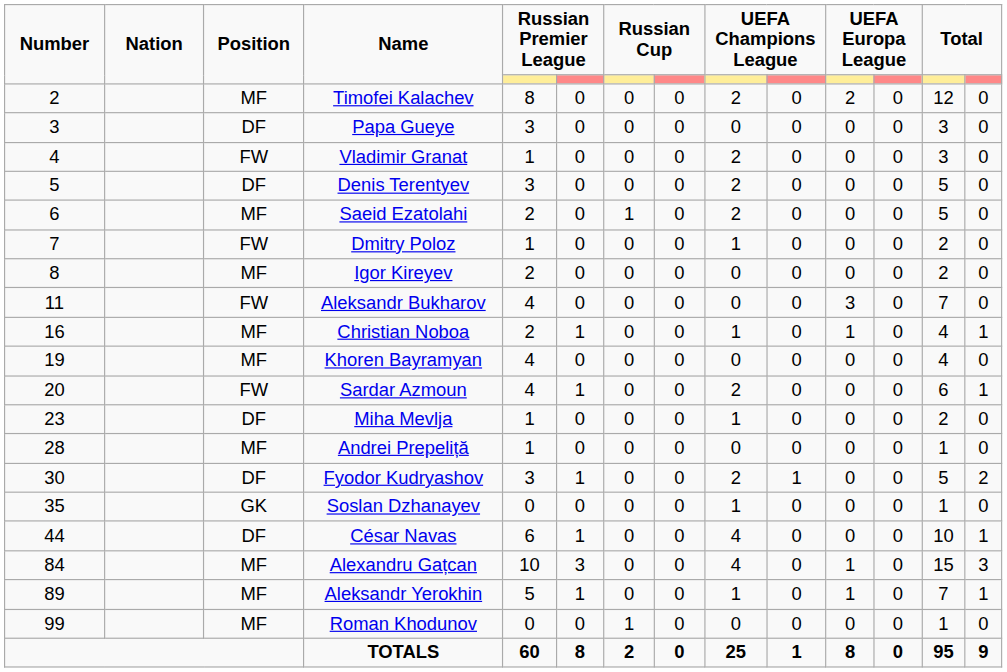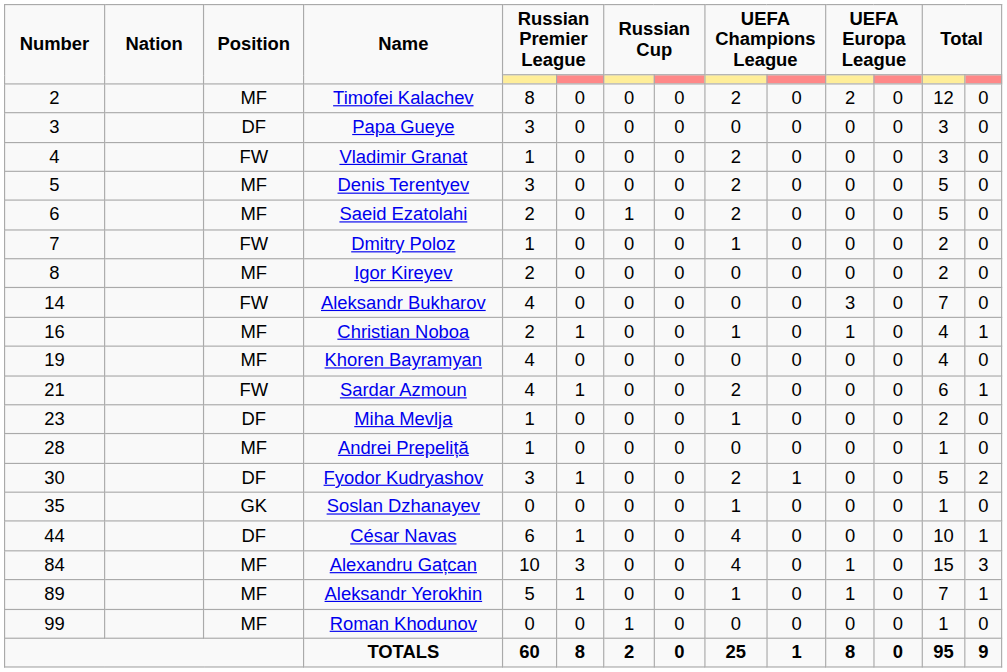 <table class="wikitable" style="font-size: 100%; text-align: center;">
 <tr>
 <td rowspan="2" width="10%" align="center"><strong>Number</strong></td>
 <td rowspan="2" width="10%" align="center"><strong>Nation</strong></td>
 <td rowspan="2" width="10%" align="center"><strong>Position</strong></td>
 <td rowspan="2" width="20%" align="center"><strong>Name</strong></td>
 <td colspan="2" align="center"><strong>Russian Premier League</strong></td>
 <td colspan="2" align="center"><strong>Russian Cup</strong></td>
 <td colspan="2" align="center"><strong>UEFA Champions League</strong></td>
 <td colspan="2" align="center"><strong>UEFA Europa League</strong></td>
 <td colspan="2" align="center"><strong>Total</strong></td>
 </tr>
 <tr>
 <th width=60 style="background: #FFEE99"></th>
 <th width=60 style="background: #FF8888"></th>
 <th width=60 style="background: #FFEE99"></th>
 <th width=60 style="background: #FF8888"></th>
 <th width=60 style="background: #FFEE99"></th>
 <th width=60 style="background: #FF8888"></th>
 <th width=60 style="background: #FFEE99"></th>
 <th width=60 style="background: #FF8888"></th>
 <th width=60 style="background: #FFEE99"></th>
 <th width=60 style="background: #FF8888"></th>
 </tr>
 <tr>
 <td>2</td>
 <td></td>
 <td>MF</td>
 <td><a href='#'>Timofei Kalachev</a></td>
 <td>8</td>
 <td>0</td>
 <td>0</td>
 <td>0</td>
 <td>2</td>
 <td>0</td>
 <td>2</td>
 <td>0</td>
 <td>12</td>
 <td>0</td>
 </tr>
 <tr>
 <td>3</td>
 <td></td>
 <td>DF</td>
 <td><a href='#'>Papa Gueye</a></td>
 <td>3</td>
 <td>0</td>
 <td>0</td>
 <td>0</td>
 <td>0</td>
 <td>0</td>
 <td>0</td>
 <td>0</td>
 <td>3</td>
 <td>0</td>
 </tr>
 <tr>
 <td>4</td>
 <td></td>
 <td>FW</td>
 <td><a href='#'>Vladimir Granat</a></td>
 <td>1</td>
 <td>0</td>
 <td>0</td>
 <td>0</td>
 <td>2</td>
 <td>0</td>
 <td>0</td>
 <td>0</td>
 <td>3</td>
 <td>0</td>
 </tr>
 <tr>
 <td>5</td>
 <td></td>
-<td>DF</td>
+<td>MF</td>
 <td><a href='#'>Denis Terentyev</a></td>
 <td>3</td>
 <td>0</td>
 <td>0</td>
 <td>0</td>
 <td>2</td>
 <td>0</td>
 <td>0</td>
 <td>0</td>
 <td>5</td>
 <td>0</td>
 </tr>
 <tr>
 <td>6</td>
 <td></td>
 <td>MF</td>
 <td><a href='#'>Saeid Ezatolahi</a></td>
 <td>2</td>
 <td>0</td>
 <td>1</td>
 <td>0</td>
 <td>2</td>
 <td>0</td>
 <td>0</td>
 <td>0</td>
 <td>5</td>
 <td>0</td>
 </tr>
 <tr>
 <td>7</td>
 <td></td>
 <td>FW</td>
 <td><a href='#'>Dmitry Poloz</a></td>
 <td>1</td>
 <td>0</td>
 <td>0</td>
 <td>0</td>
 <td>1</td>
 <td>0</td>
 <td>0</td>
 <td>0</td>
 <td>2</td>
 <td>0</td>
 </tr>
 <tr>
 <td>8</td>
 <td></td>
 <td>MF</td>
 <td><a href='#'>Igor Kireyev</a></td>
 <td>2</td>
 <td>0</td>
 <td>0</td>
 <td>0</td>
 <td>0</td>
 <td>0</td>
 <td>0</td>
 <td>0</td>
 <td>2</td>
 <td>0</td>
 </tr>
 <tr>
-<td>11</td>
+<td>14</td>
 <td></td>
 <td>FW</td>
 <td><a href='#'>Aleksandr Bukharov</a></td>
 <td>4</td>
 <td>0</td>
 <td>0</td>
 <td>0</td>
 <td>0</td>
 <td>0</td>
 <td>3</td>
 <td>0</td>
 <td>7</td>
 <td>0</td>
 </tr>
 <tr>
 <td>16</td>
 <td></td>
 <td>MF</td>
 <td><a href='#'>Christian Noboa</a></td>
 <td>2</td>
 <td>1</td>
 <td>0</td>
 <td>0</td>
 <td>1</td>
 <td>0</td>
 <td>1</td>
 <td>0</td>
 <td>4</td>
 <td>1</td>
 </tr>
 <tr>
 <td>19</td>
 <td></td>
 <td>MF</td>
 <td><a href='#'>Khoren Bayramyan</a></td>
 <td>4</td>
 <td>0</td>
 <td>0</td>
 <td>0</td>
 <td>0</td>
 <td>0</td>
 <td>0</td>
 <td>0</td>
 <td>4</td>
 <td>0</td>
 </tr>
 <tr>
-<td>20</td>
+<td>21</td>
 <td></td>
 <td>FW</td>
 <td><a href='#'>Sardar Azmoun</a></td>
 <td>4</td>
 <td>1</td>
 <td>0</td>
 <td>0</td>
 <td>2</td>
 <td>0</td>
 <td>0</td>
 <td>0</td>
 <td>6</td>
 <td>1</td>
 </tr>
 <tr>
 <td>23</td>
 <td></td>
 <td>DF</td>
 <td><a href='#'>Miha Mevlja</a></td>
 <td>1</td>
 <td>0</td>
 <td>0</td>
 <td>0</td>
 <td>1</td>
 <td>0</td>
 <td>0</td>
 <td>0</td>
 <td>2</td>
 <td>0</td>
 </tr>
 <tr>
 <td>28</td>
 <td></td>
 <td>MF</td>
 <td><a href='#'>Andrei Prepeliță</a></td>
 <td>1</td>
 <td>0</td>
 <td>0</td>
 <td>0</td>
 <td>0</td>
 <td>0</td>
 <td>0</td>
 <td>0</td>
 <td>1</td>
 <td>0</td>
 </tr>
 <tr>
 <td>30</td>
 <td></td>
 <td>DF</td>
 <td><a href='#'>Fyodor Kudryashov</a></td>
 <td>3</td>
 <td>1</td>
 <td>0</td>
 <td>0</td>
 <td>2</td>
 <td>1</td>
 <td>0</td>
 <td>0</td>
 <td>5</td>
 <td>2</td>
 </tr>
 <tr>
 <td>35</td>
 <td></td>
 <td>GK</td>
 <td><a href='#'>Soslan Dzhanayev</a></td>
 <td>0</td>
 <td>0</td>
 <td>0</td>
 <td>0</td>
 <td>1</td>
 <td>0</td>
 <td>0</td>
 <td>0</td>
 <td>1</td>
 <td>0</td>
 </tr>
 <tr>
 <td>44</td>
 <td></td>
 <td>DF</td>
 <td><a href='#'>César Navas</a></td>
 <td>6</td>
 <td>1</td>
 <td>0</td>
 <td>0</td>
 <td>4</td>
 <td>0</td>
 <td>0</td>
 <td>0</td>
 <td>10</td>
 <td>1</td>
 </tr>
 <tr>
 <td>84</td>
 <td></td>
 <td>MF</td>
 <td><a href='#'>Alexandru Gațcan</a></td>
 <td>10</td>
 <td>3</td>
 <td>0</td>
 <td>0</td>
 <td>4</td>
 <td>0</td>
 <td>1</td>
 <td>0</td>
 <td>15</td>
 <td>3</td>
 </tr>
 <tr>
 <td>89</td>
 <td></td>
 <td>MF</td>
 <td><a href='#'>Aleksandr Yerokhin</a></td>
 <td>5</td>
 <td>1</td>
 <td>0</td>
 <td>0</td>
 <td>1</td>
 <td>0</td>
 <td>1</td>
 <td>0</td>
 <td>7</td>
 <td>1</td>
 </tr>
 <tr>
 <td>99</td>
 <td></td>
 <td>MF</td>
 <td><a href='#'>Roman Khodunov</a></td>
 <td>0</td>
 <td>0</td>
 <td>1</td>
 <td>0</td>
 <td>0</td>
 <td>0</td>
 <td>0</td>
 <td>0</td>
 <td>1</td>
 <td>0</td>
 </tr>
 <tr>
 <td colspan="3"></td>
 <td><strong>TOTALS</strong></td>
 <td><strong>60</strong></td>
 <td><strong>8</strong></td>
 <td><strong>2</strong></td>
 <td><strong>0</strong></td>
 <td><strong>25</strong></td>
 <td><strong>1</strong></td>
 <td><strong>8</strong></td>
 <td><strong>0</strong></td>
 <td><strong>95</strong></td>
 <td><strong>9</strong></td>
 </tr>
 </table>
